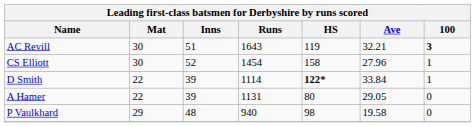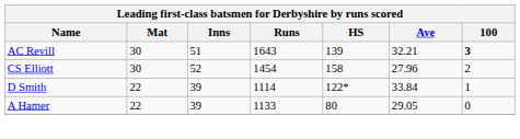 <table class="wikitable" width="80%">
 <tr bgcolor="#efefef">
 <th colspan=7>Leading first-class batsmen for Derbyshire by runs scored</th>
 </tr>
 <tr bgcolor="#efefef">
 <th>Name</th>
 <th>Mat</th>
 <th>Inns</th>
 <th>Runs</th>
 <th>HS</th>
 <th><a href='#'>Ave</a></th>
 <th>100</th>
 </tr>
 <tr>
 <td><a href='#'>AC Revill</a></td>
 <td>30</td>
 <td>51</td>
 <td>1643</td>
-<td>119</td>
+<td>139</td>
 <td>32.21</td>
 <td><strong>3</strong></td>
 </tr>
 <tr>
 <td><a href='#'>CS Elliott</a></td>
 <td>30</td>
 <td>52</td>
 <td>1454</td>
 <td>158</td>
 <td>27.96</td>
-<td>1</td>
+<td>2</td>
 </tr>
 <tr>
 <td><a href='#'>D Smith</a></td>
 <td>22</td>
 <td>39</td>
 <td>1114</td>
-<td><strong>122*</strong></td>
+<td>122*</td>
 <td>33.84</td>
 <td>1</td>
 </tr>
 <tr>
 <td><a href='#'>A Hamer</a></td>
 <td>22</td>
 <td>39</td>
-<td>1131</td>
+<td>1133</td>
 <td>80</td>
 <td>29.05</td>
 <td>0</td>
 </tr>
 <tr>
-<td><a href='#'>P Vaulkhard</a></td>
-<td>29</td>
-<td>48</td>
-<td>940</td>
-<td>98</td>
-<td>19.58</td>
-<td>0</td>
-</tr>
-<tr>
 </tr>
 </table>
